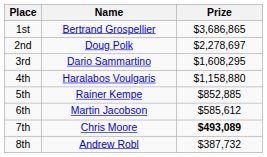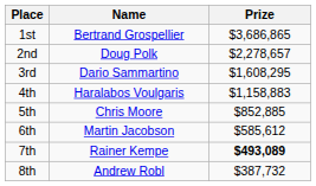 <table class="wikitable">
 <tr>
 <th width="50">Place</th>
 <th width="200">Name</th>
 <th width="125">Prize</th>
 </tr>
 <tr>
 <td align = "center">1st</td>
 <td align = "center"> <a href='#'>Bertrand Grospellier</a></td>
 <td align = "center">$3,686,865</td>
 </tr>
 <tr>
 <td align = "center">2nd</td>
 <td align = "center"> <a href='#'>Doug Polk</a></td>
-<td align = "center">$2,278,697</td>
+<td align = "center">$2,278,657</td>
 </tr>
 <tr>
 <td align = "center">3rd</td>
 <td align = "center"> <a href='#'>Dario Sammartino</a></td>
 <td align = "center">$1,608,295</td>
 </tr>
 <tr>
 <td align = "center">4th</td>
 <td align = "center"> <a href='#'>Haralabos Voulgaris</a></td>
-<td align = "center">$1,158,880</td>
+<td align = "center">$1,158,883</td>
 </tr>
 <tr>
 <td align = "center">5th</td>
-<td align = "center"> <a href='#'>Rainer Kempe</a></td>
+<td align = "center"> <a href='#'>Chris Moore</a></td>
 <td align = "center">$852,885</td>
 </tr>
 <tr>
 <td align = "center">6th</td>
 <td align = "center"> <a href='#'>Martin Jacobson</a></td>
 <td align = "center">$585,612</td>
 </tr>
 <tr>
 <td align = "center">7th</td>
-<td align = "center"> <a href='#'>Chris Moore</a></td>
+<td align = "center"> <a href='#'>Rainer Kempe</a></td>
 <td align = "center"><strong>$493,089</strong></td>
 </tr>
 <tr>
 <td align = "center">8th</td>
 <td align = "center"> <a href='#'>Andrew Robl</a></td>
 <td align = "center">$387,732</td>
 </tr>
 </table>
